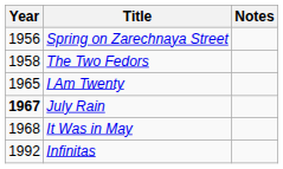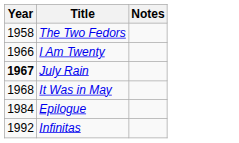 <table class="wikitable sortable">
 <tr>
 <th>Year</th>
 <th>Title</th>
 <th class="unsortable">Notes</th>
 </tr>
 <tr>
-<td>1956</td>
-<td><em><a href='#'>Spring on Zarechnaya Street</a></em></td>
-<td></td>
-</tr>
-<tr>
 <td>1958</td>
 <td><em><a href='#'>The Two Fedors</a></em></td>
 <td></td>
 </tr>
 <tr>
-<td>1965</td>
+<td>1966</td>
 <td><em><a href='#'>I Am Twenty</a></em></td>
 <td></td>
 </tr>
 <tr>
 <td><strong>1967</strong></td>
 <td><em><a href='#'>July Rain</a></em></td>
 <td></td>
 </tr>
 <tr>
 <td>1968</td>
 <td><em><a href='#'>It Was in May</a></em></td>
 <td></td>
 </tr>
 <tr>
+<td>1984</td>
+<td><em><a href='#'>Epilogue</a></em></td>
+<td></td>
+</tr>
+<tr>
 <td>1992</td>
 <td><em><a href='#'>Infinitas</a></em></td>
 <td></td>
 </tr>
 </table>
